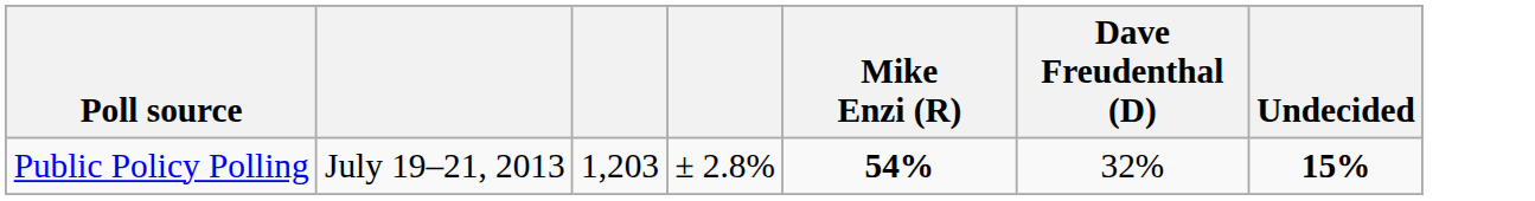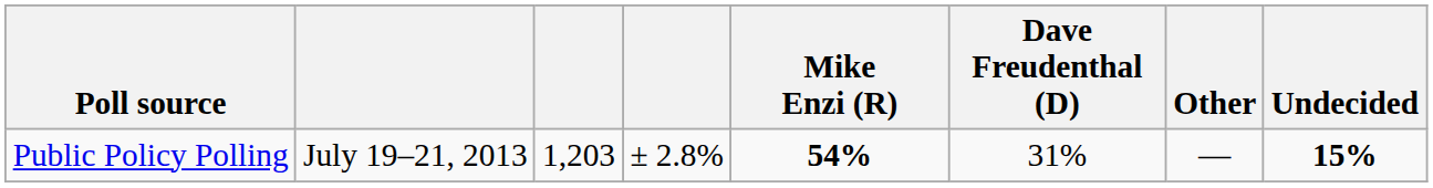 <table class="wikitable" style="text-align:center">
 <tr valign= bottom>
 <th>Poll source</th>
 <th></th>
 <th></th>
 <th></th>
 <th style="width:100px;">Mike<br>Enzi (R)</th>
 <th style="width:100px;">Dave<br>Freudenthal (D)</th>
+<th>Other</th>
 <th>Undecided</th>
 </tr>
 <tr>
 <td align=left><a href='#'>Public Policy Polling</a></td>
 <td>July 19–21, 2013</td>
 <td>1,203</td>
 <td>± 2.8%</td>
 <td><strong>54%</strong></td>
-<td>32%</td>
+<td>31%</td>
+<td>—</td>
 <td><strong>15%</strong></td>
 </tr>
 </table>
